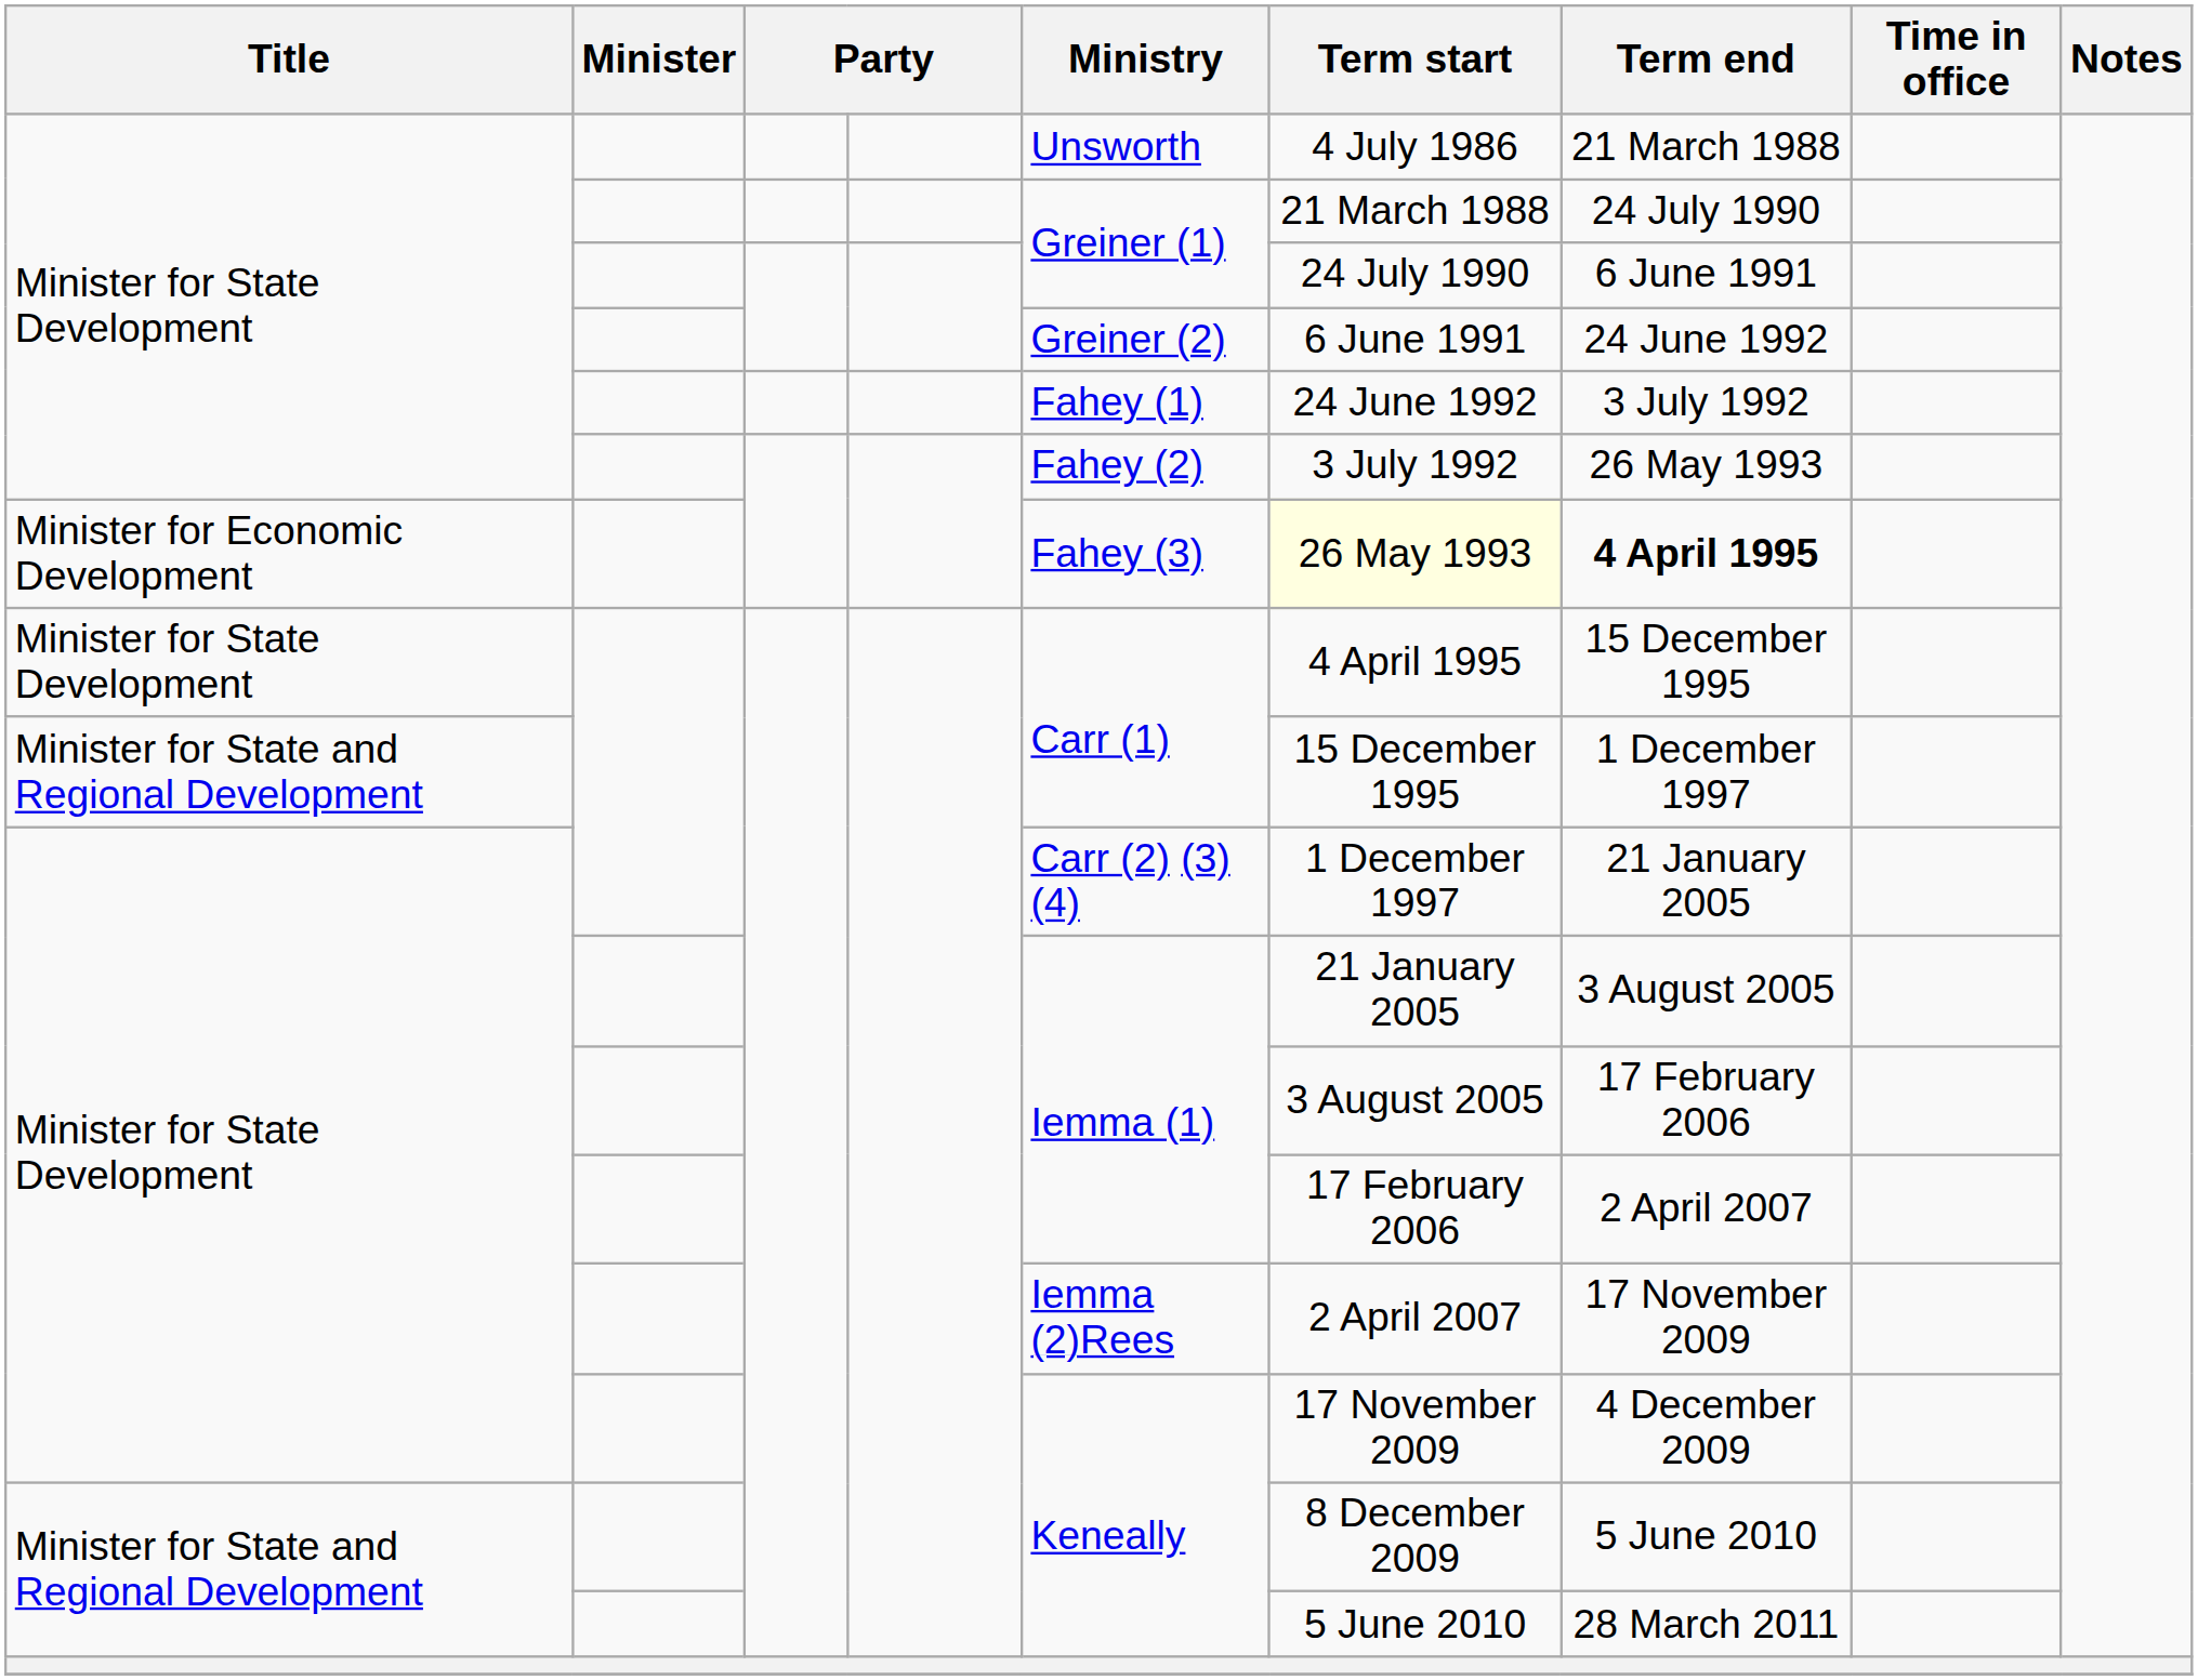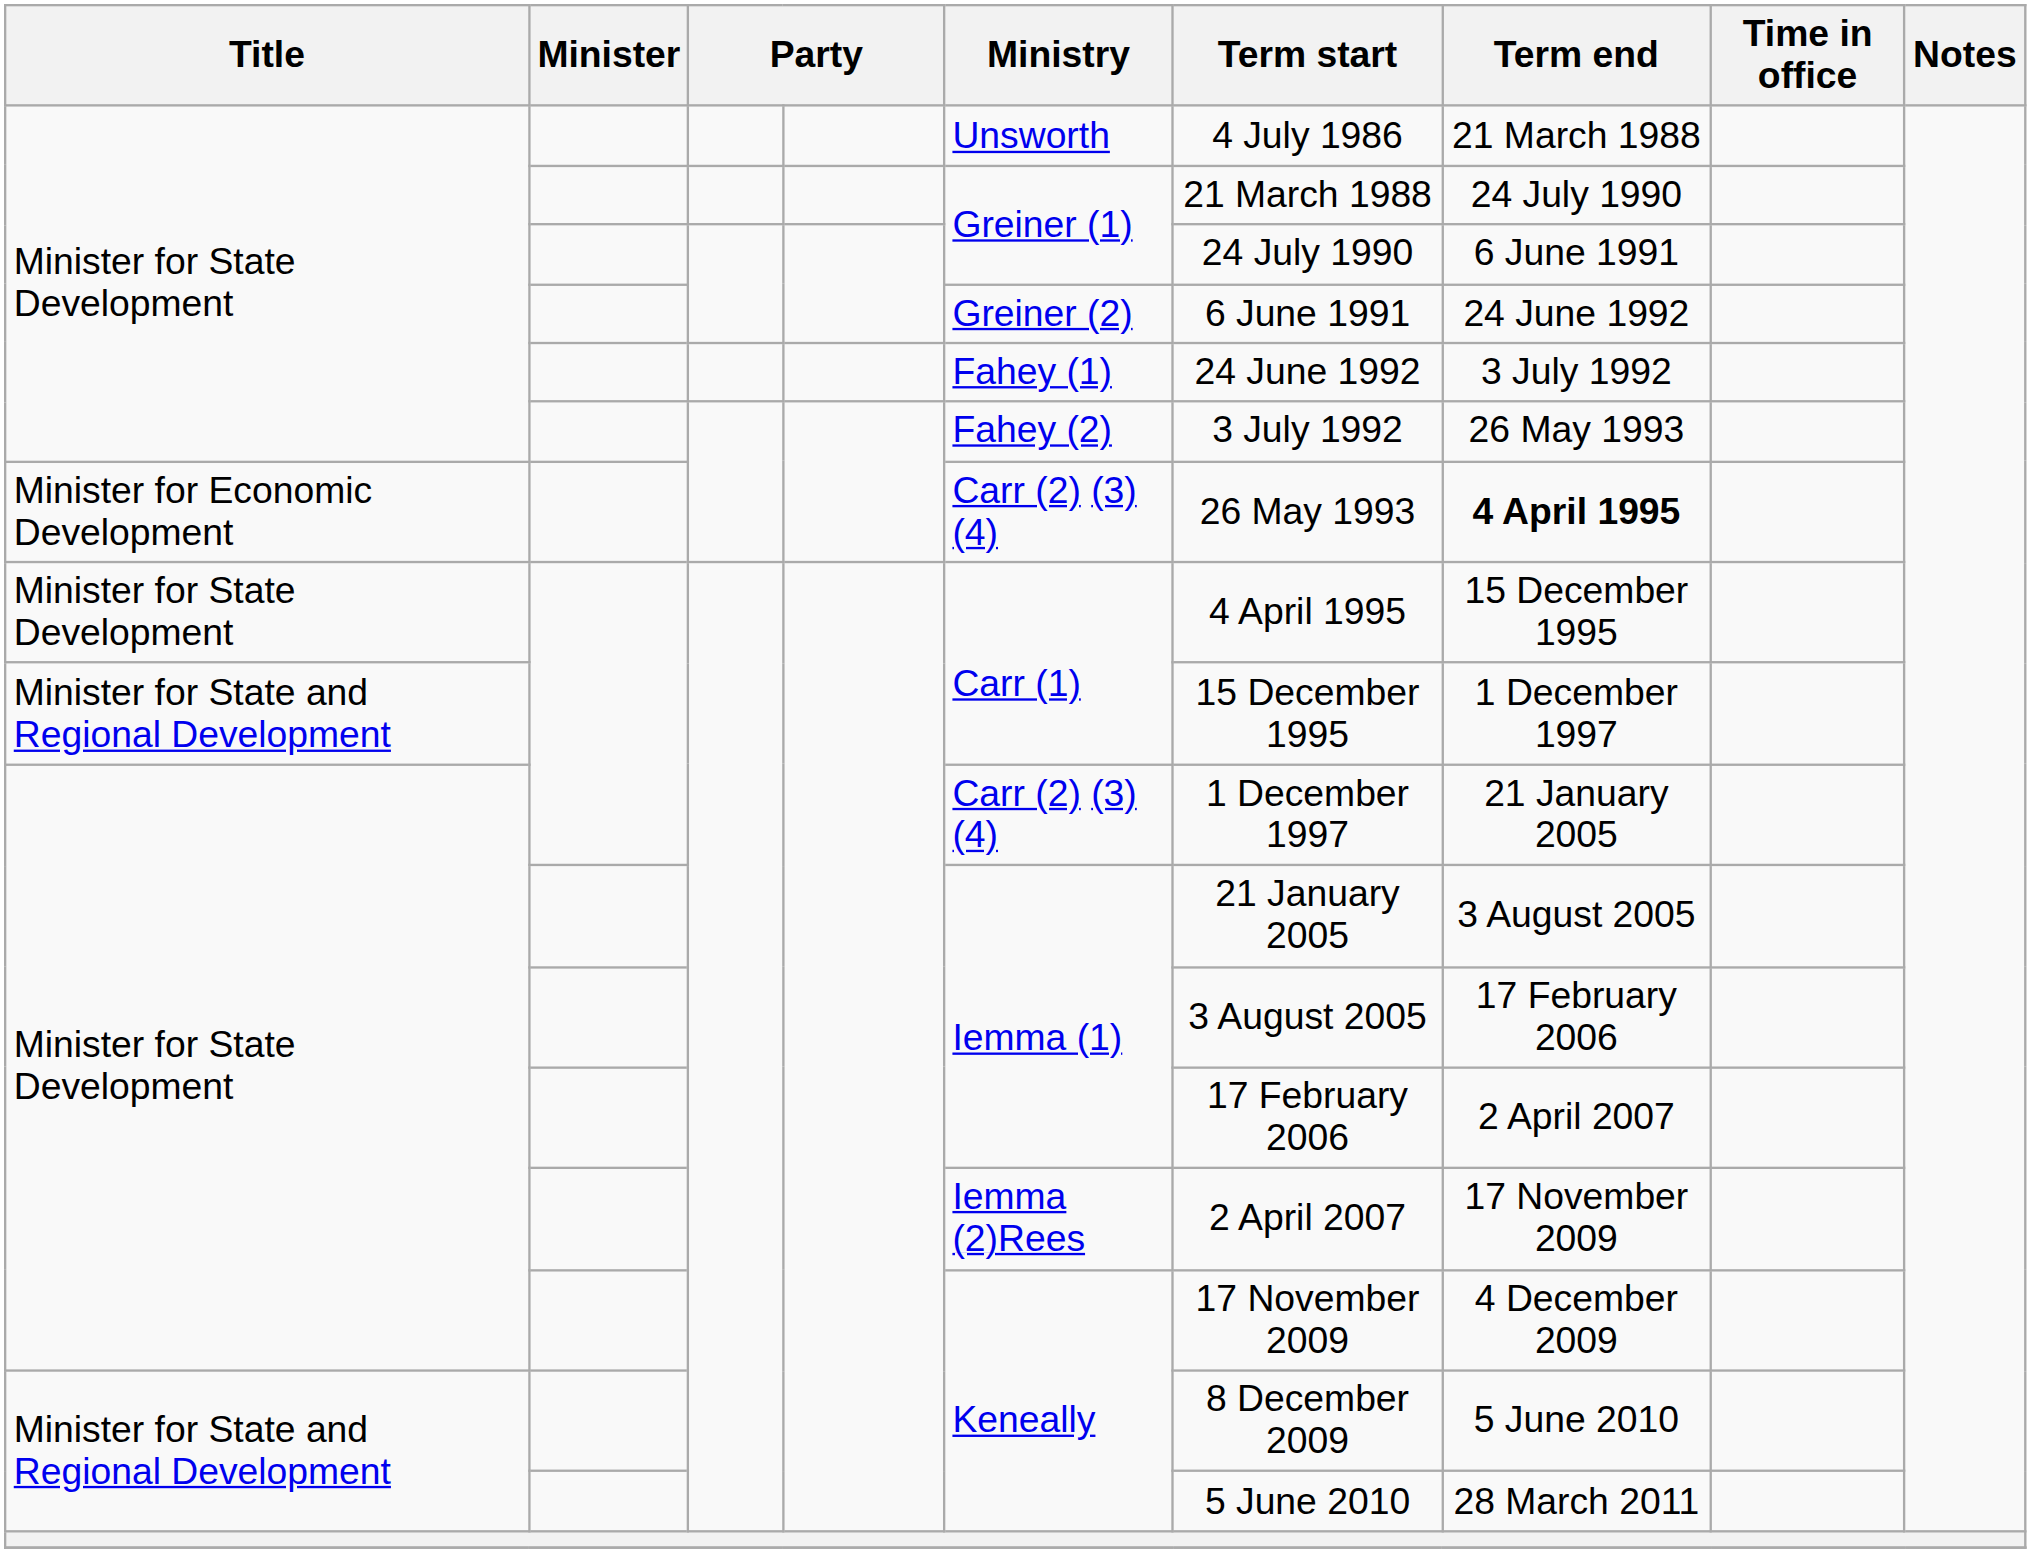 <table class="wikitable sortable">
 <tr>
 <th>Title</th>
 <th>Minister</th>
 <th colspan="2">Party</th>
 <th>Ministry</th>
 <th>Term start</th>
 <th>Term end</th>
 <th>Time in office</th>
 <th class="unsortable">Notes</th>
 </tr>
 <tr>
 <td rowspan=6>Minister for State Development</td>
 <td></td>
 <td> </td>
 <td width=8%></td>
 <td><a href='#'>Unsworth</a></td>
 <td align=center>4 July 1986</td>
 <td align=center>21 March 1988</td>
 <td align=right></td>
 </tr>
 <tr>
 <td></td>
 <td> </td>
 <td></td>
 <td rowspan=2><a href='#'>Greiner (1)</a></td>
 <td align=center>21 March 1988</td>
 <td align=center>24 July 1990</td>
 <td align=right></td>
 </tr>
 <tr>
 <td></td>
 <td rowspan=2 > </td>
 <td rowspan=2></td>
 <td align=center>24 July 1990</td>
 <td align=center>6 June 1991</td>
 <td align=right></td>
 </tr>
 <tr>
 <td></td>
 <td><a href='#'>Greiner (2)</a></td>
 <td align=center>6 June 1991</td>
 <td align=center>24 June 1992</td>
 <td align=right></td>
 </tr>
 <tr>
 <td></td>
 <td> </td>
 <td></td>
 <td><a href='#'>Fahey (1)</a></td>
 <td align=center>24 June 1992</td>
 <td align=center>3 July 1992</td>
 <td align=right></td>
 </tr>
 <tr>
 <td></td>
 <td rowspan="2" > </td>
 <td rowspan="2"></td>
 <td><a href='#'>Fahey (2)</a></td>
 <td align=center>3 July 1992</td>
 <td align=center>26 May 1993</td>
 <td align=right></td>
 </tr>
 <tr>
 <td>Minister for Economic Development</td>
 <td></td>
-<td><a href='#'>Fahey (3)</a></td>
-<td align=center style="background: lightyellow;">26 May 1993</td>
+<td><a href='#'>Carr (2)</a> <a href='#'>(3)</a> <a href='#'>(4)</a></td>
+<td align=center>26 May 1993</td>
 <td align=center><strong>4 April 1995</strong></td>
 <td align=right></td>
 </tr>
 <tr>
 <td>Minister for State Development</td>
 <td rowspan=3></td>
 <td rowspan=10 > </td>
 <td rowspan=10></td>
 <td rowspan="2"><br>	<a href='#'>Carr (1)</a></td>
 <td align=center>4 April 1995</td>
 <td align=center>15 December 1995</td>
 <td align=right></td>
 </tr>
 <tr>
 <td>Minister for State and <a href='#'>Regional Development</a></td>
 <td align=center>15 December 1995</td>
 <td align=center>1 December 1997</td>
 <td align=right></td>
 </tr>
 <tr>
 <td rowspan=6>Minister for State Development</td>
 <td><a href='#'>Carr (2)</a> <a href='#'>(3)</a> <a href='#'>(4)</a></td>
 <td align=center>1 December 1997</td>
 <td align=center>21 January 2005</td>
 <td align=right></td>
 </tr>
 <tr>
 <td></td>
 <td rowspan="3"><br>	<a href='#'>Iemma (1)</a></td>
 <td align=center>21 January 2005</td>
 <td align=center>3 August 2005</td>
 <td align=right></td>
 </tr>
 <tr>
 <td></td>
 <td align=center>3 August 2005</td>
 <td align=center>17 February 2006</td>
 <td align=right></td>
 </tr>
 <tr>
 <td></td>
 <td align=center>17 February 2006</td>
 <td align=center>2 April 2007</td>
 <td align=right></td>
 </tr>
 <tr>
 <td></td>
 <td><a href='#'>Iemma (2)</a><a href='#'>Rees</a></td>
 <td align=center>2 April 2007</td>
 <td align=center>17 November 2009</td>
 <td align=right></td>
 </tr>
 <tr>
 <td></td>
 <td rowspan="3"><br>	<a href='#'>Keneally</a></td>
 <td align=center>17 November 2009</td>
 <td align=center>4 December 2009</td>
 <td align=right></td>
 </tr>
 <tr>
 <td rowspan=2>Minister for State and <a href='#'>Regional Development</a></td>
 <td></td>
 <td align=center>8 December 2009</td>
 <td align=center>5 June 2010</td>
 <td align=right></td>
 </tr>
 <tr>
 <td></td>
 <td align=center>5 June 2010</td>
 <td align=center>28 March 2011</td>
 <td align=right></td>
 </tr>
 <tr>
 <th colspan=9></th>
 </tr>
 <tr>
 </tr>
 </table>
